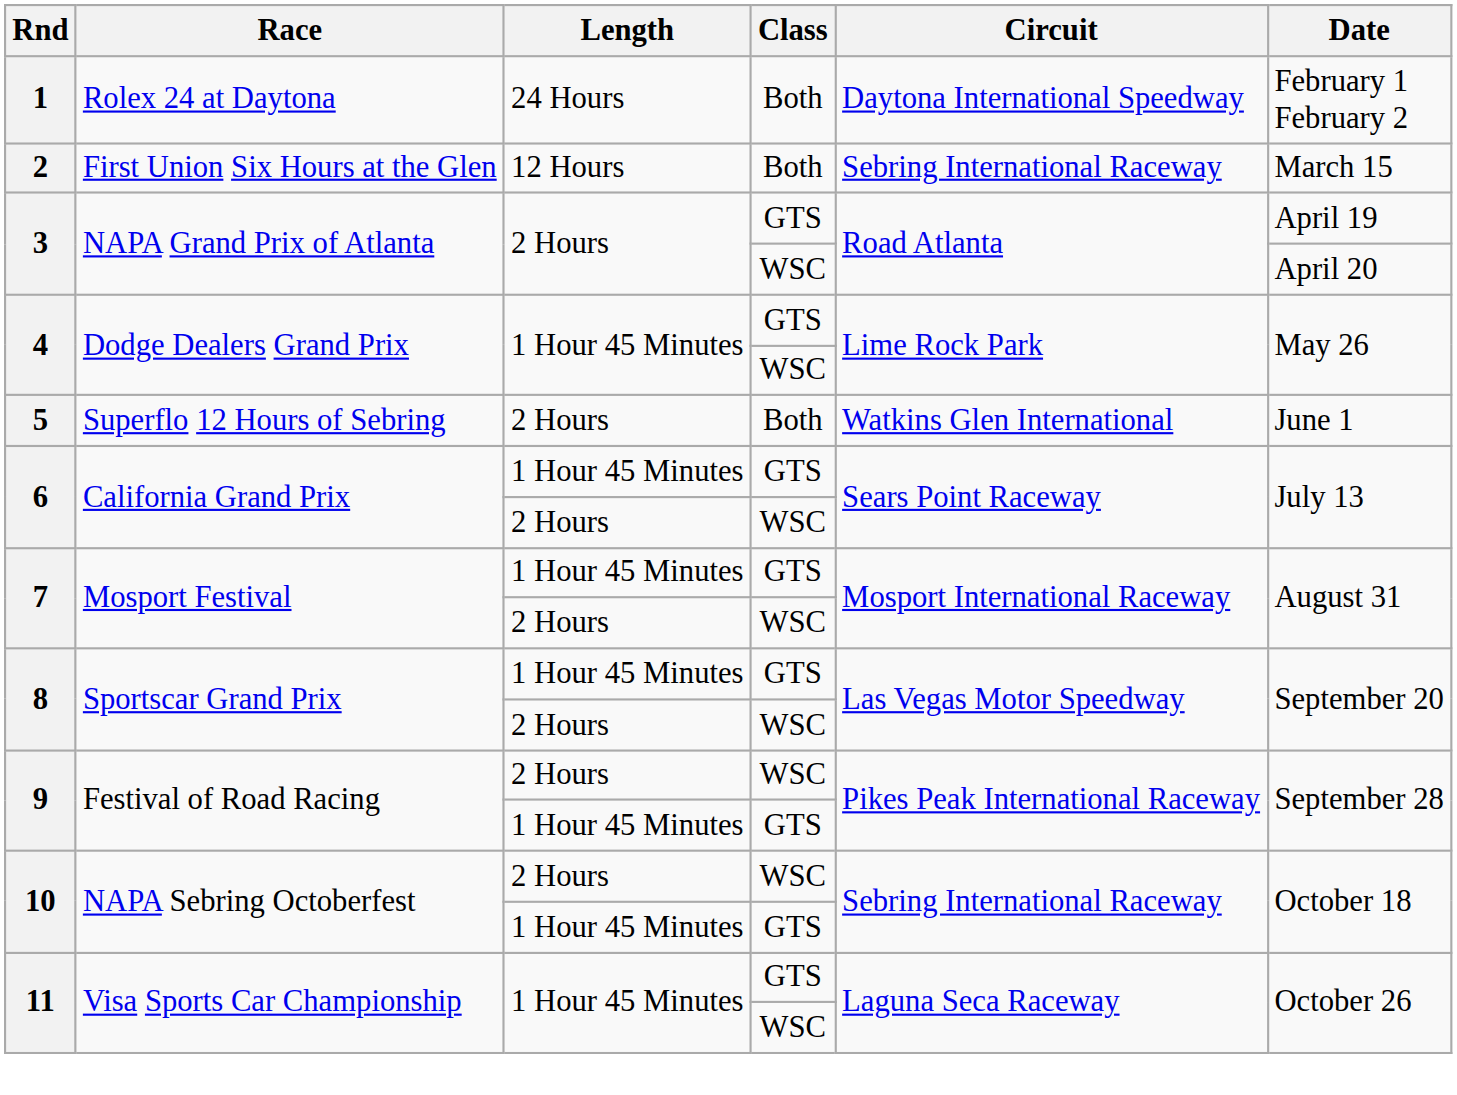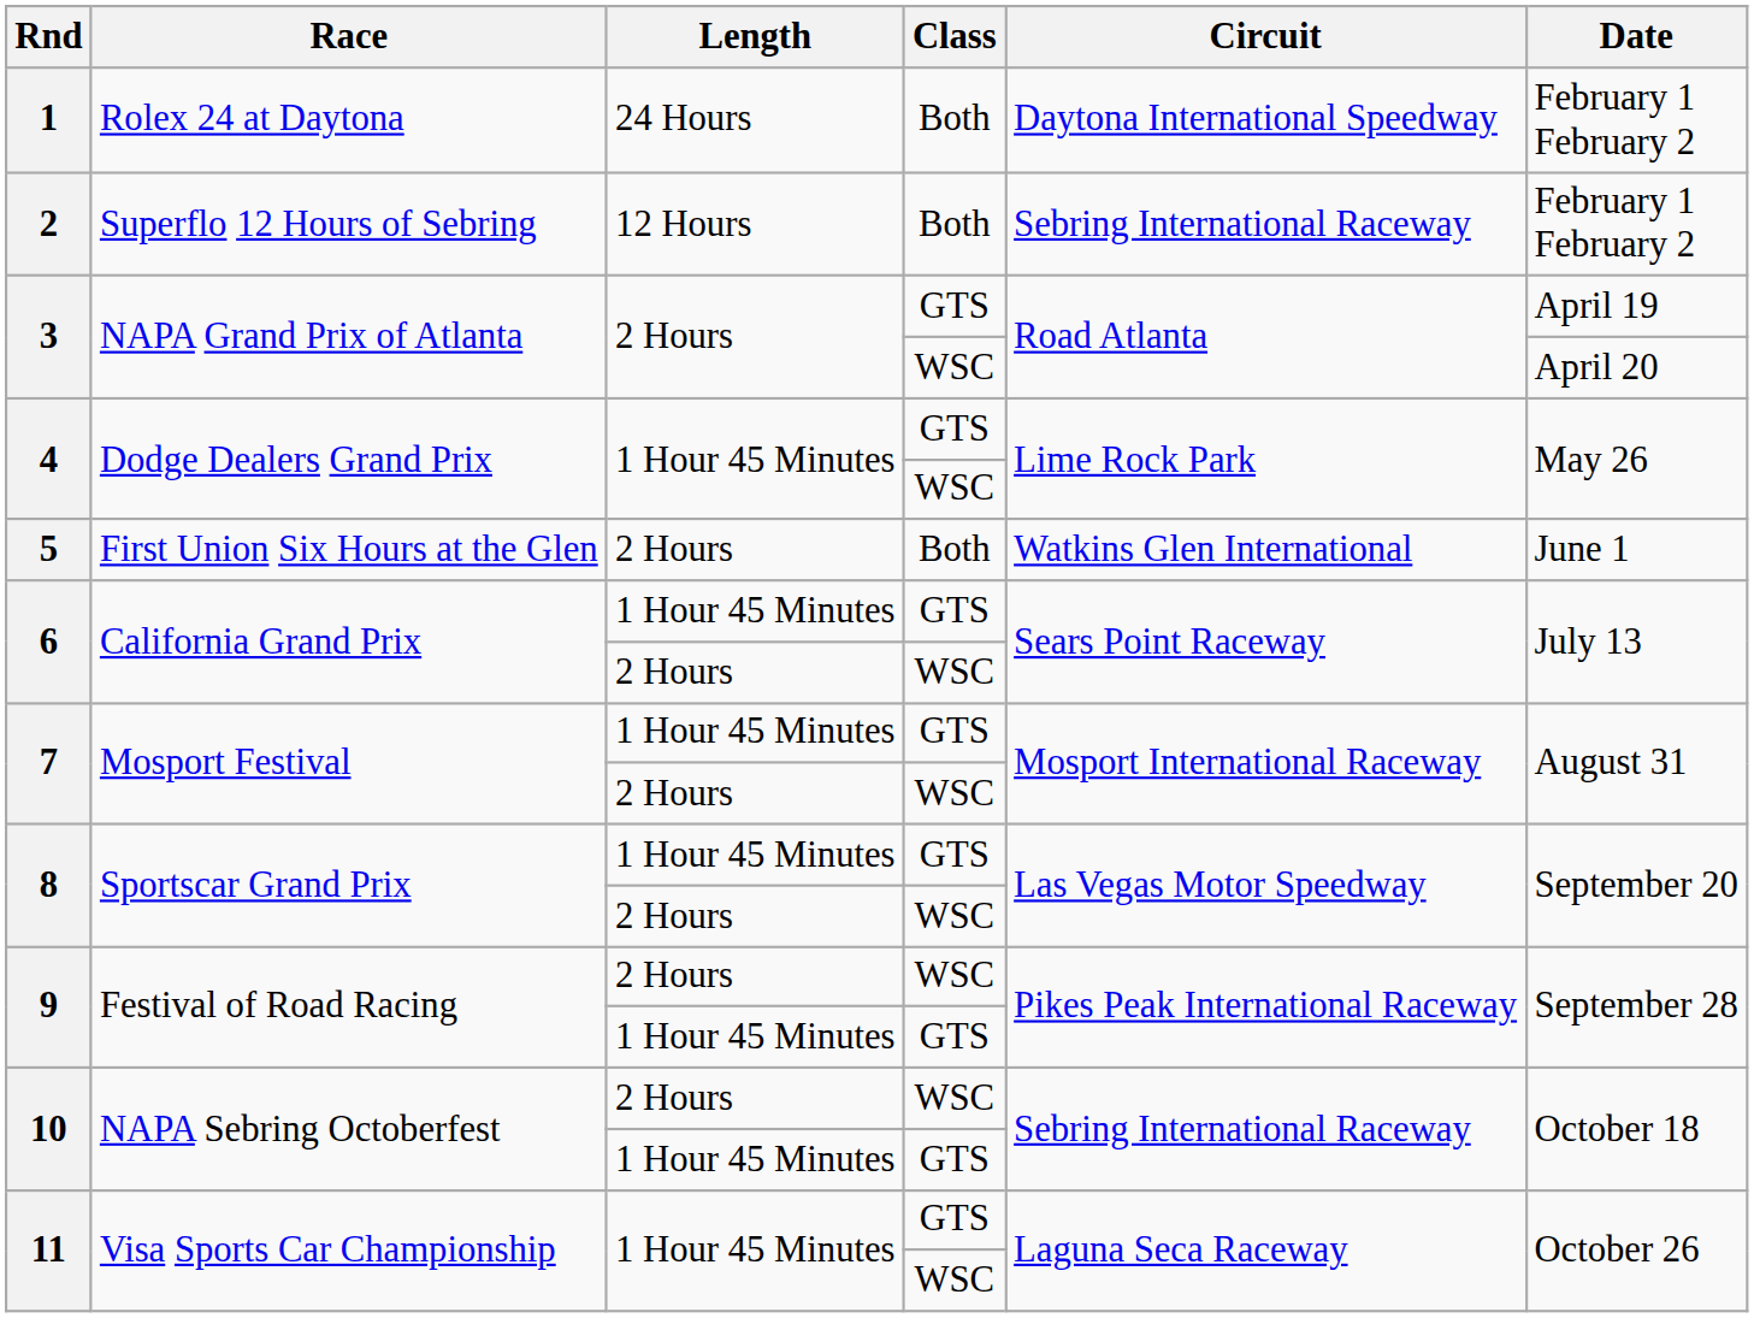 <table class="wikitable" style="font-size: 90%;">
 <tr>
 <th>Rnd</th>
 <th>Race</th>
 <th>Length</th>
 <th>Class</th>
 <th>Circuit</th>
 <th>Date</th>
 </tr>
 <tr>
 <th>1</th>
 <td><a href='#'>Rolex 24 at Daytona</a></td>
 <td>24 Hours</td>
 <td align="center">Both</td>
 <td><a href='#'>Daytona International Speedway</a></td>
 <td>February 1<br>February 2</td>
 </tr>
 <tr>
 <th>2</th>
-<td><a href='#'>First Union</a> <a href='#'>Six Hours at the Glen</a></td>
+<td><a href='#'>Superflo</a> <a href='#'>12 Hours of Sebring</a></td>
 <td>12 Hours</td>
 <td align="center">Both</td>
 <td><a href='#'>Sebring International Raceway</a></td>
-<td>March 15</td>
+<td>February 1<br>February 2</td>
 </tr>
 <tr>
 <th rowspan=2>3</th>
 <td rowspan=2><a href='#'>NAPA</a> <a href='#'>Grand Prix of Atlanta</a></td>
 <td rowspan=2>2 Hours</td>
 <td align="center">GTS</td>
 <td rowspan=2><a href='#'>Road Atlanta</a></td>
 <td>April 19</td>
 </tr>
 <tr>
 <td align="center">WSC</td>
 <td>April 20</td>
 </tr>
 <tr>
 <th rowspan=2>4</th>
 <td rowspan=2><a href='#'>Dodge Dealers</a> <a href='#'>Grand Prix</a></td>
 <td rowspan=2>1 Hour 45 Minutes</td>
 <td align="center">GTS</td>
 <td rowspan=2><a href='#'>Lime Rock Park</a></td>
 <td rowspan=2>May 26</td>
 </tr>
 <tr>
 <td align="center">WSC</td>
 </tr>
 <tr>
 <th>5</th>
-<td><a href='#'>Superflo</a> <a href='#'>12 Hours of Sebring</a></td>
+<td><a href='#'>First Union</a> <a href='#'>Six Hours at the Glen</a></td>
 <td>2 Hours</td>
 <td align="center">Both</td>
 <td><a href='#'>Watkins Glen International</a></td>
 <td>June 1</td>
 </tr>
 <tr>
 <th rowspan=2>6</th>
 <td rowspan=2><a href='#'>California Grand Prix</a></td>
 <td>1 Hour 45 Minutes</td>
 <td align="center">GTS</td>
 <td rowspan=2><a href='#'>Sears Point Raceway</a></td>
 <td rowspan=2>July 13</td>
 </tr>
 <tr>
 <td>2 Hours</td>
 <td align="center">WSC</td>
 </tr>
 <tr>
 <th rowspan=2>7</th>
 <td rowspan=2><a href='#'>Mosport Festival</a></td>
 <td>1 Hour 45 Minutes</td>
 <td align="center">GTS</td>
 <td rowspan=2><a href='#'>Mosport International Raceway</a></td>
 <td rowspan=2>August 31</td>
 </tr>
 <tr>
 <td>2 Hours</td>
 <td align="center">WSC</td>
 </tr>
 <tr>
 <th rowspan=2>8</th>
 <td rowspan=2><a href='#'>Sportscar Grand Prix</a></td>
 <td>1 Hour 45 Minutes</td>
 <td align="center">GTS</td>
 <td rowspan=2><a href='#'>Las Vegas Motor Speedway</a></td>
 <td rowspan=2>September 20</td>
 </tr>
 <tr>
 <td>2 Hours</td>
 <td align="center">WSC</td>
 </tr>
 <tr>
 <th rowspan=2>9</th>
 <td rowspan=2>Festival of Road Racing</td>
 <td>2 Hours</td>
 <td align="center">WSC</td>
 <td rowspan=2><a href='#'>Pikes Peak International Raceway</a></td>
 <td rowspan=2>September 28</td>
 </tr>
 <tr>
 <td>1 Hour 45 Minutes</td>
 <td align="center">GTS</td>
 </tr>
 <tr>
 <th rowspan=2>10</th>
 <td rowspan=2><a href='#'>NAPA</a> Sebring Octoberfest</td>
 <td>2 Hours</td>
 <td align="center">WSC</td>
 <td rowspan=2><a href='#'>Sebring International Raceway</a></td>
 <td rowspan=2>October 18</td>
 </tr>
 <tr>
 <td>1 Hour 45 Minutes</td>
 <td align="center">GTS</td>
 </tr>
 <tr>
 <th rowspan=2>11</th>
 <td rowspan=2><a href='#'>Visa</a> <a href='#'>Sports Car Championship</a></td>
 <td rowspan=2>1 Hour 45 Minutes</td>
 <td align="center">GTS</td>
 <td rowspan=2><a href='#'>Laguna Seca Raceway</a></td>
 <td rowspan=2>October 26</td>
 </tr>
 <tr>
 <td align="center">WSC</td>
 </tr>
 </table>
